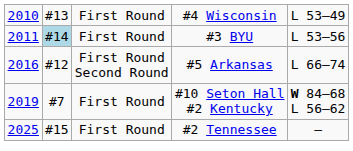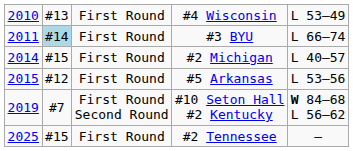 <table class="wikitable">
 <tr align="center">
 <td><a href='#'>2010</a></td>
 <td>#13</td>
 <td>First Round</td>
 <td>#4 <a href='#'>Wisconsin</a></td>
 <td>L 53–49</td>
 </tr>
 <tr align="center">
 <td><a href='#'>2011</a></td>
 <td style="background: lightblue;">#14</td>
 <td>First Round</td>
 <td>#3 <a href='#'>BYU</a></td>
-<td>L 53–56</td>
+<td>L 66–74</td>
 </tr>
 <tr align="center">
-<td><a href='#'>2016</a></td>
+<td><a href='#'>2014</a></td>
+<td>#15</td>
+<td>First Round</td>
+<td>#2 <a href='#'>Michigan</a></td>
+<td>L 40–57</td>
+</tr>
+<tr align="center">
+<td><a href='#'>2015</a></td>
 <td>#12</td>
-<td>First Round<br>Second Round</td>
+<td>First Round</td>
 <td>#5 <a href='#'>Arkansas</a></td>
-<td>L 66–74</td>
+<td>L 53–56</td>
 </tr>
 <tr align="center">
 <td><a href='#'>2019</a></td>
 <td>#7</td>
-<td>First Round</td>
+<td>First Round<br>Second Round</td>
 <td>#10 <a href='#'>Seton Hall</a><br>#2 <a href='#'>Kentucky</a></td>
 <td><strong>W</strong> 84–68<br>L 56–62</td>
 </tr>
 <tr align="center">
 <td><a href='#'>2025</a></td>
 <td>#15</td>
 <td>First Round</td>
 <td>#2 <a href='#'>Tennessee</a></td>
 <td>–</td>
 </tr>
 </table>
